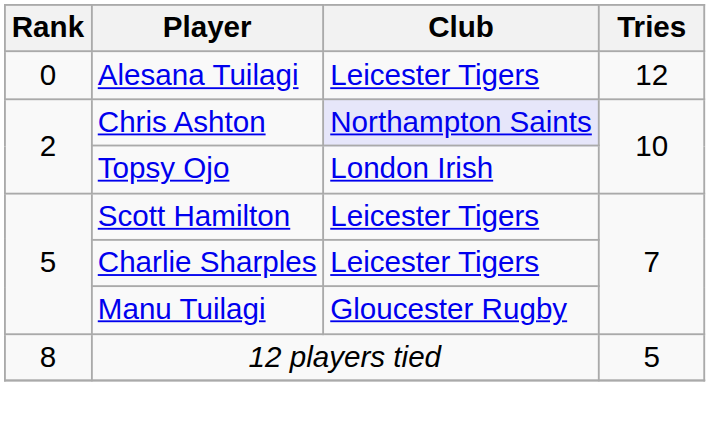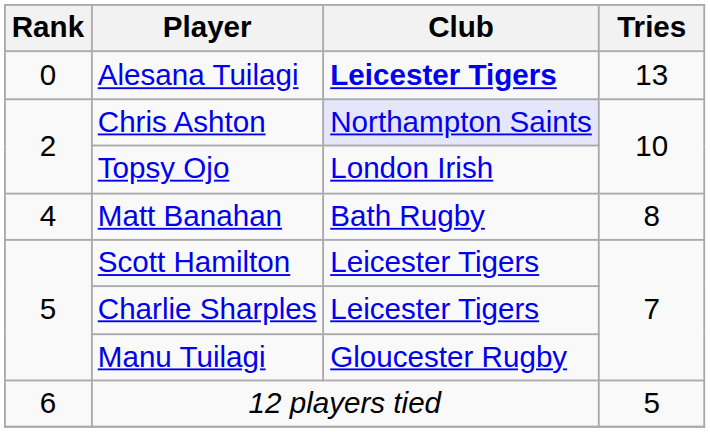 <table class="wikitable" style="text-align:center">
 <tr>
 <th>Rank</th>
 <th>Player</th>
 <th>Club</th>
 <th style="width:50px;">Tries</th>
 </tr>
 <tr>
 <td>0</td>
 <td align=left> <a href='#'>Alesana Tuilagi</a></td>
-<td align=left><a href='#'>Leicester Tigers</a></td>
-<td>12</td>
+<td align=left><strong><a href='#'>Leicester Tigers</a></strong></td>
+<td>13</td>
 </tr>
 <tr>
 <td rowspan=2>2</td>
 <td align=left> <a href='#'>Chris Ashton</a></td>
 <td align=left style="background: lavender;"><a href='#'>Northampton Saints</a></td>
 <td rowspan=2>10</td>
 </tr>
 <tr>
 <td align=left> <a href='#'>Topsy Ojo</a></td>
 <td align=left><a href='#'>London Irish</a></td>
+</tr>
+<tr>
+<td>4</td>
+<td align=left> <a href='#'>Matt Banahan</a></td>
+<td align=left><a href='#'>Bath Rugby</a></td>
+<td>8</td>
 </tr>
 <tr>
 <td rowspan=3>5</td>
 <td align=left> <a href='#'>Scott Hamilton</a></td>
 <td align=left><a href='#'>Leicester Tigers</a></td>
 <td rowspan=3>7</td>
 </tr>
 <tr>
 <td align=left> <a href='#'>Charlie Sharples</a></td>
 <td align=left><a href='#'>Leicester Tigers</a></td>
 </tr>
 <tr>
 <td align=left> <a href='#'>Manu Tuilagi</a></td>
 <td align=left><a href='#'>Gloucester Rugby</a></td>
 </tr>
 <tr>
-<td>8</td>
+<td>6</td>
 <td colspan=2><em>12 players tied</em></td>
 <td>5</td>
 </tr>
 <tr>
 </tr>
 </table>
